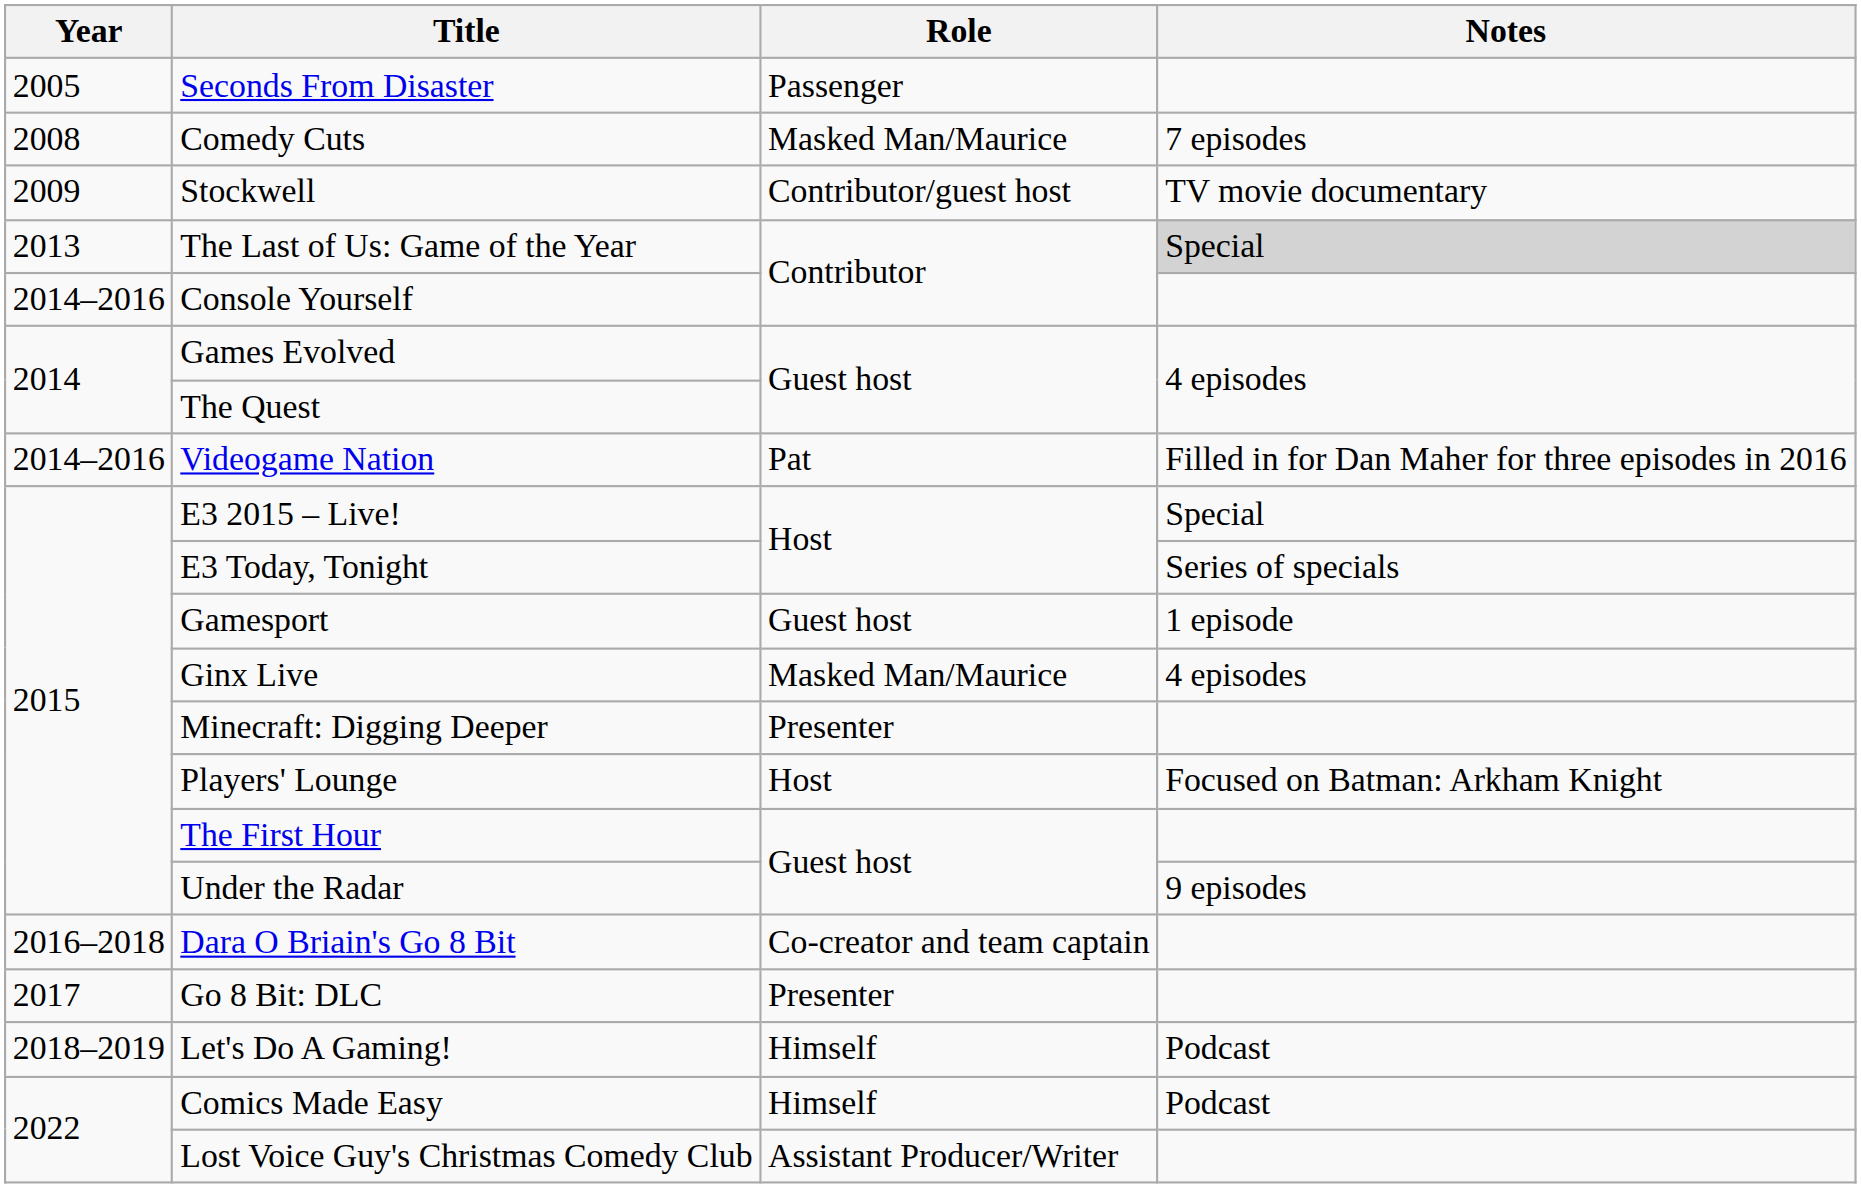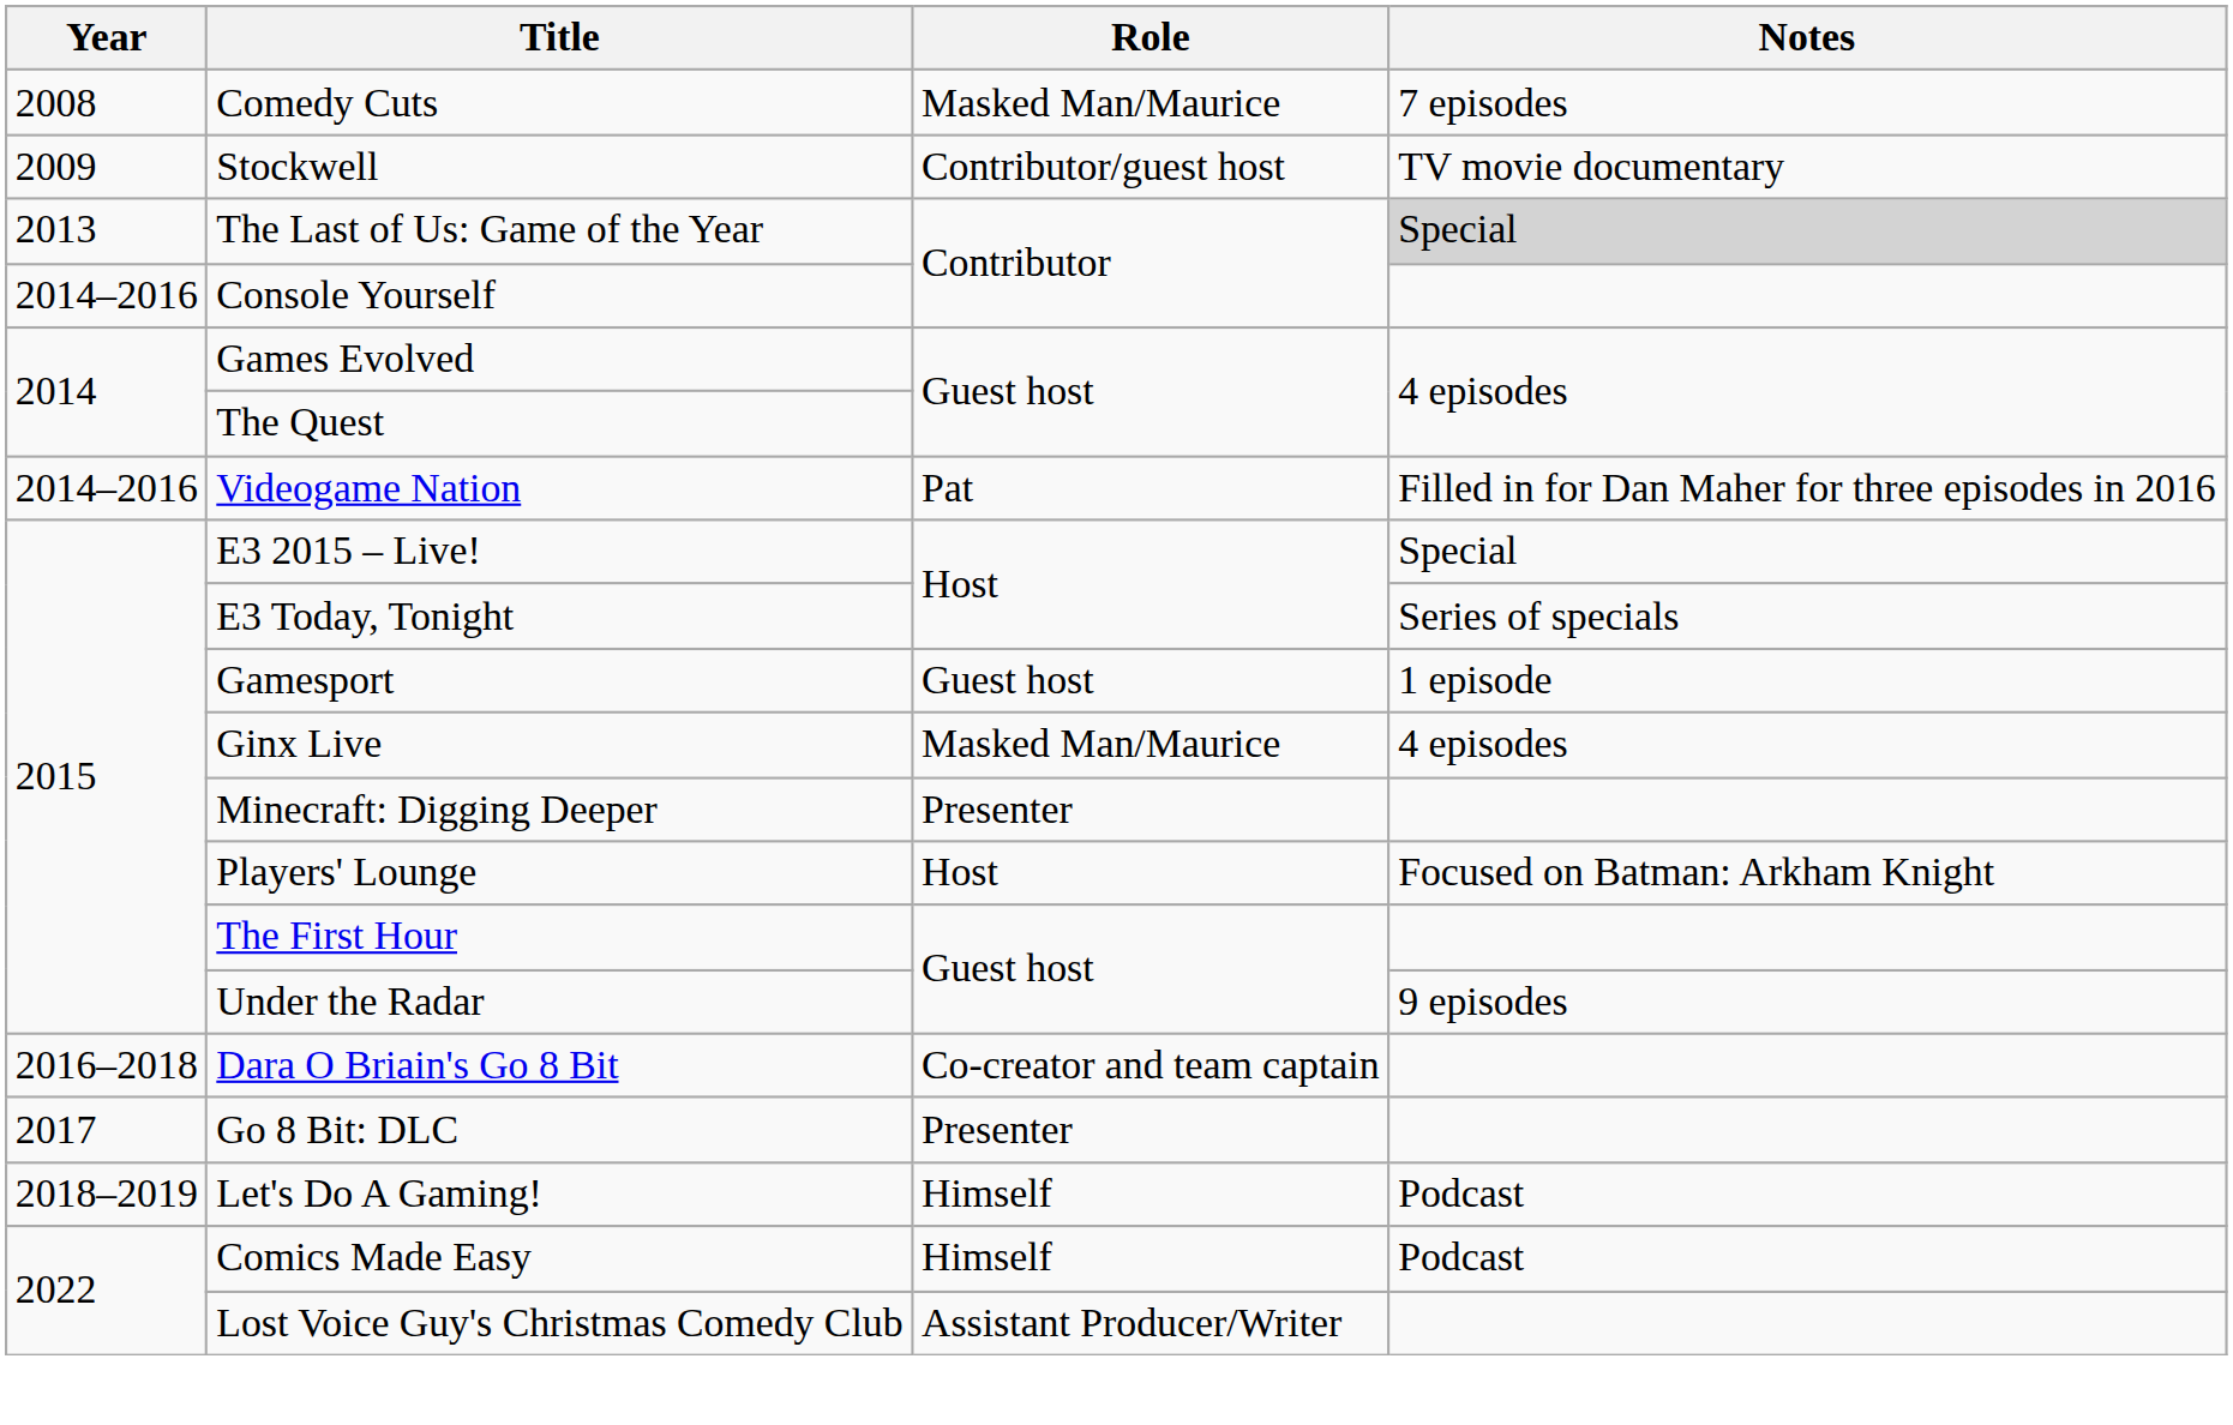 <table class="wikitable">
 <tr>
 <th>Year</th>
 <th>Title</th>
 <th>Role</th>
 <th>Notes</th>
-</tr>
-<tr>
-<td>2005</td>
-<td><a href='#'>Seconds From Disaster</a></td>
-<td>Passenger</td>
-<td></td>
 </tr>
 <tr>
 <td>2008</td>
 <td>Comedy Cuts</td>
 <td>Masked Man/Maurice</td>
 <td>7 episodes</td>
 </tr>
 <tr>
 <td>2009</td>
 <td>Stockwell</td>
 <td>Contributor/guest host</td>
 <td>TV movie documentary</td>
 </tr>
 <tr>
 <td>2013</td>
 <td>The Last of Us: Game of the Year</td>
 <td rowspan="2">Contributor</td>
 <td style="background: lightgrey;">Special</td>
 </tr>
 <tr>
 <td>2014–2016</td>
 <td>Console Yourself</td>
 <td></td>
 </tr>
 <tr>
 <td rowspan="2">2014</td>
 <td>Games Evolved</td>
 <td rowspan="2">Guest host</td>
 <td rowspan="2">4 episodes</td>
 </tr>
 <tr>
 <td>The Quest</td>
 </tr>
 <tr>
 <td>2014–2016</td>
 <td><a href='#'>Videogame Nation</a></td>
 <td>Pat</td>
 <td>Filled in for Dan Maher for three episodes in 2016</td>
 </tr>
 <tr>
 <td rowspan="8">2015</td>
 <td>E3 2015 – Live!</td>
 <td rowspan="2">Host</td>
 <td>Special</td>
 </tr>
 <tr>
 <td>E3 Today, Tonight</td>
 <td>Series of specials</td>
 </tr>
 <tr>
 <td>Gamesport</td>
 <td>Guest host</td>
 <td>1 episode</td>
 </tr>
 <tr>
 <td>Ginx Live</td>
 <td>Masked Man/Maurice</td>
 <td>4 episodes</td>
 </tr>
 <tr>
 <td>Minecraft: Digging Deeper</td>
 <td>Presenter</td>
 <td></td>
 </tr>
 <tr>
 <td>Players' Lounge</td>
 <td>Host</td>
 <td>Focused on Batman: Arkham Knight</td>
 </tr>
 <tr>
 <td><a href='#'>The First Hour</a></td>
 <td rowspan="2">Guest host</td>
 <td></td>
 </tr>
 <tr>
 <td>Under the Radar</td>
 <td>9 episodes</td>
 </tr>
 <tr>
 <td>2016–2018</td>
 <td><a href='#'>Dara O Briain's Go 8 Bit</a></td>
 <td>Co-creator and team captain</td>
 <td></td>
 </tr>
 <tr>
 <td>2017</td>
 <td>Go 8 Bit: DLC</td>
 <td>Presenter</td>
 <td></td>
 </tr>
 <tr>
 <td>2018–2019</td>
 <td>Let's Do A Gaming!</td>
 <td>Himself</td>
 <td>Podcast</td>
 </tr>
 <tr>
 <td rowspan="2">2022</td>
 <td>Comics Made Easy</td>
 <td>Himself</td>
 <td>Podcast</td>
 </tr>
 <tr>
 <td>Lost Voice Guy's Christmas Comedy Club</td>
 <td>Assistant Producer/Writer</td>
 <td></td>
 </tr>
 </table>
